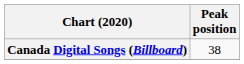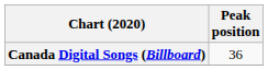 <table class="wikitable sortable plainrowheaders" style="text-align:center">
 <tr>
 <th scope="col">Chart (2020)</th>
 <th scope="col">Peak<br>position</th>
 </tr>
 <tr>
 <th scope="row">Canada <a href='#'>Digital Songs</a> (<a href='#'><em>Billboard</em></a>)</th>
-<td>38</td>
+<td>36</td>
 </tr>
 <tr>
 </tr>
 <tr>
 </tr>
 </table>
